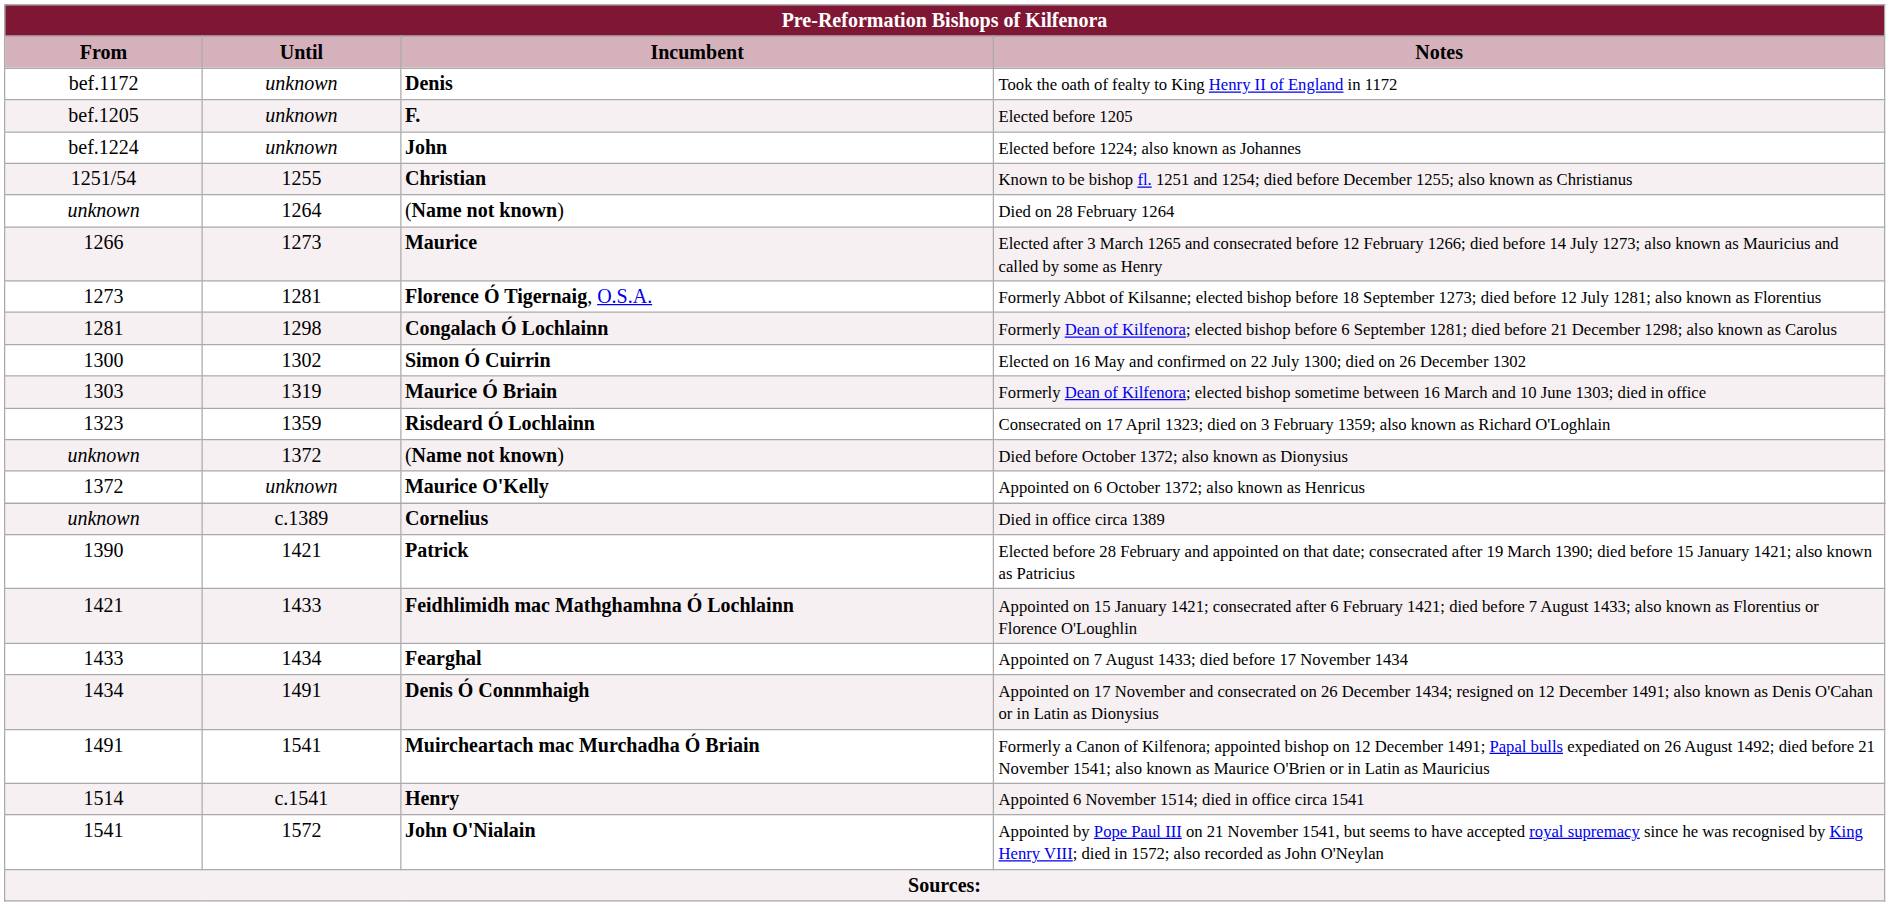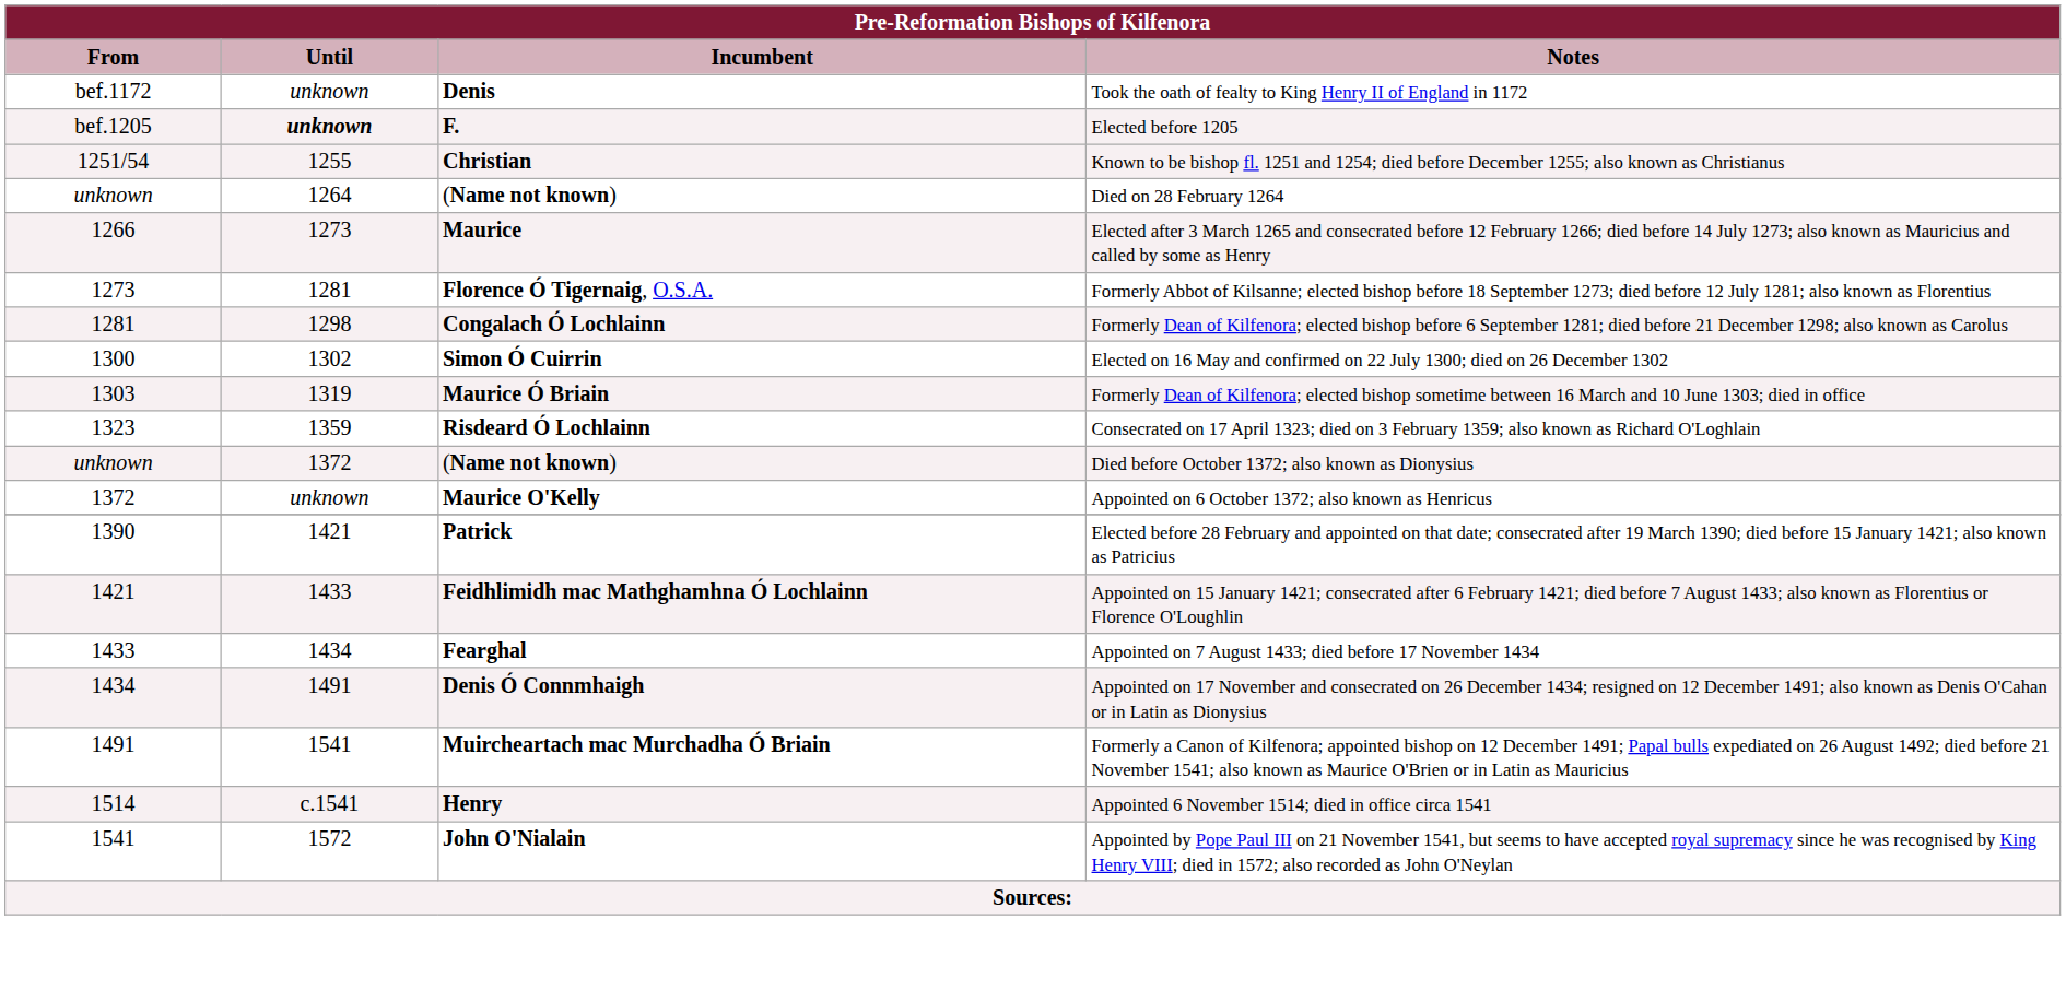 <table class="wikitable" style="width:95%;" border="1" cellpadding="2">
 <tr>
 <th colspan="4" style="background-color: #7F1734; color: white;">Pre-Reformation Bishops of Kilfenora</th>
 </tr>
 <tr valign=top>
 <th style="background-color:#D4B1BB" width="10%">From</th>
 <th style="background-color:#D4B1BB" width="10%">Until</th>
 <th style="background-color:#D4B1BB" width="30%">Incumbent</th>
 <th style="background-color:#D4B1BB" width="45%">Notes</th>
 </tr>
 <tr valign=top bgcolor="white">
 <td align=center>bef.1172</td>
 <td align=center><em>unknown</em></td>
 <td><strong>Denis</strong></td>
 <td><small>Took the oath of fealty to King <a href='#'>Henry II of England</a> in 1172</small></td>
 </tr>
 <tr valign=top bgcolor="#F7F0F2">
 <td align=center>bef.1205</td>
-<td align=center><em>unknown</em></td>
+<td align=center><strong><em>unknown</em></strong></td>
 <td><strong>F.</strong></td>
 <td><small>Elected before 1205</small></td>
-</tr>
-<tr valign=top bgcolor="white">
-<td align=center>bef.1224</td>
-<td align=center><em>unknown</em></td>
-<td><strong>John</strong></td>
-<td><small>Elected before 1224; also known as Johannes</small></td>
 </tr>
 <tr valign=top bgcolor="#F7F0F2">
 <td align=center>1251/54</td>
 <td align=center>1255</td>
 <td><strong>Christian</strong></td>
 <td><small>Known to be bishop <a href='#'>fl.</a> 1251 and 1254; died before December 1255; also known as Christianus</small></td>
 </tr>
 <tr valign=top bgcolor="white">
 <td align=center><em>unknown</em></td>
 <td align=center>1264</td>
 <td>(<strong>Name not known</strong>)</td>
 <td><small>Died on 28 February 1264</small></td>
 </tr>
 <tr valign=top bgcolor="#F7F0F2">
 <td align=center>1266</td>
 <td align=center>1273</td>
 <td><strong>Maurice</strong></td>
 <td><small>Elected after 3 March 1265 and consecrated before 12 February 1266; died before 14 July 1273; also known as Mauricius and called by some as Henry</small></td>
 </tr>
 <tr valign=top bgcolor="white">
 <td align=center>1273</td>
 <td align=center>1281</td>
 <td><strong>Florence Ó Tigernaig</strong>, <a href='#'>O.S.A.</a></td>
 <td><small>Formerly Abbot of Kilsanne; elected bishop before 18 September 1273; died before 12 July 1281; also known as Florentius</small></td>
 </tr>
 <tr valign=top bgcolor="#F7F0F2">
 <td align=center>1281</td>
 <td align=center>1298</td>
 <td><strong>Congalach Ó Lochlainn</strong></td>
 <td><small>Formerly <a href='#'>Dean of Kilfenora</a>; elected bishop before 6 September 1281; died before 21 December 1298; also known as Carolus</small></td>
 </tr>
 <tr valign=top bgcolor="white">
 <td align=center>1300</td>
 <td align=center>1302</td>
 <td><strong>Simon Ó Cuirrin</strong></td>
 <td><small>Elected on 16 May and confirmed on 22 July 1300; died on 26 December 1302</small></td>
 </tr>
 <tr valign=top bgcolor="#F7F0F2">
 <td align=center>1303</td>
 <td align=center>1319</td>
 <td><strong>Maurice Ó Briain</strong></td>
 <td><small>Formerly <a href='#'>Dean of Kilfenora</a>; elected bishop sometime between 16 March and 10 June 1303; died in office</small></td>
 </tr>
 <tr valign=top bgcolor="white">
 <td align=center>1323</td>
 <td align=center>1359</td>
 <td><strong>Risdeard Ó Lochlainn</strong></td>
 <td><small>Consecrated on 17 April 1323; died on 3 February 1359; also known as Richard O'Loghlain</small></td>
 </tr>
 <tr valign=top bgcolor="#F7F0F2">
 <td align=center><em>unknown</em></td>
 <td align=center>1372</td>
 <td>(<strong>Name not known</strong>)</td>
 <td><small>Died before October 1372; also known as Dionysius</small></td>
 </tr>
 <tr valign=top bgcolor="white">
 <td align=center>1372</td>
 <td align=center><em>unknown</em></td>
 <td><strong>Maurice O'Kelly</strong></td>
 <td><small>Appointed on 6 October 1372; also known as Henricus</small></td>
 </tr>
 <tr valign=top bgcolor="white">
 </tr>
-<tr valign=top bgcolor="#F7F0F2">
-<td align=center><em>unknown</em></td>
-<td align=center>c.1389</td>
-<td><strong>Cornelius</strong></td>
-<td><small>Died in office circa 1389</small></td>
-</tr>
 <tr valign=top bgcolor="white">
 <td align=center>1390</td>
 <td align=center>1421</td>
 <td><strong>Patrick</strong></td>
 <td><small>Elected before 28 February and appointed on that date; consecrated after 19 March 1390; died before 15 January 1421; also known as Patricius</small></td>
 </tr>
 <tr valign=top bgcolor="#F7F0F2">
 <td align=center>1421</td>
 <td align=center>1433</td>
 <td><strong>Feidhlimidh mac Mathghamhna Ó Lochlainn</strong></td>
 <td><small>Appointed on 15 January 1421; consecrated after 6 February 1421; died before 7 August 1433; also known as Florentius or Florence O'Loughlin</small></td>
 </tr>
 <tr valign=top bgcolor="white">
 <td align=center>1433</td>
 <td align=center>1434</td>
 <td><strong>Fearghal</strong></td>
 <td><small>Appointed on 7 August 1433; died before 17 November 1434</small></td>
 </tr>
 <tr valign=top bgcolor="#F7F0F2">
 <td align=center>1434</td>
 <td align=center>1491</td>
 <td><strong>Denis Ó Connmhaigh</strong></td>
 <td><small>Appointed on 17 November and consecrated on 26 December 1434; resigned on 12 December 1491; also known as Denis O'Cahan or in Latin as Dionysius</small></td>
 </tr>
 <tr valign=top bgcolor="white">
 <td align=center>1491</td>
 <td align=center>1541</td>
 <td><strong>Muircheartach mac Murchadha Ó Briain</strong></td>
 <td><small>Formerly a Canon of Kilfenora; appointed bishop on 12 December 1491; <a href='#'>Papal bulls</a> expediated on 26 August 1492; died before 21 November 1541; also known as Maurice O'Brien or in Latin as Mauricius</small></td>
 </tr>
 <tr valign=top bgcolor="#F7F0F2">
 <td align=center>1514</td>
 <td align=center>c.1541</td>
 <td><strong>Henry</strong></td>
 <td><small>Appointed 6 November 1514; died in office circa 1541</small></td>
 </tr>
 <tr valign=top bgcolor="white">
 <td align=center>1541</td>
 <td align=center>1572</td>
 <td><strong>John O'Nialain</strong></td>
 <td><small>Appointed by <a href='#'>Pope Paul III</a> on 21 November 1541, but seems to have accepted <a href='#'>royal supremacy</a> since he was recognised by <a href='#'>King Henry VIII</a>; died in 1572; also recorded as John O'Neylan</small></td>
 </tr>
 <tr valign=top bgcolor="#F7F0F2">
 <td align=center colspan=4><strong>Sources:</strong> </td>
 </tr>
 </table>
